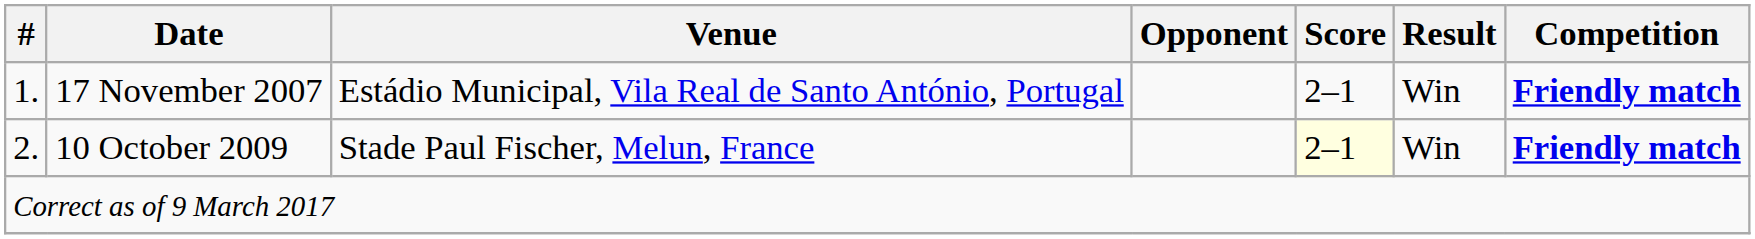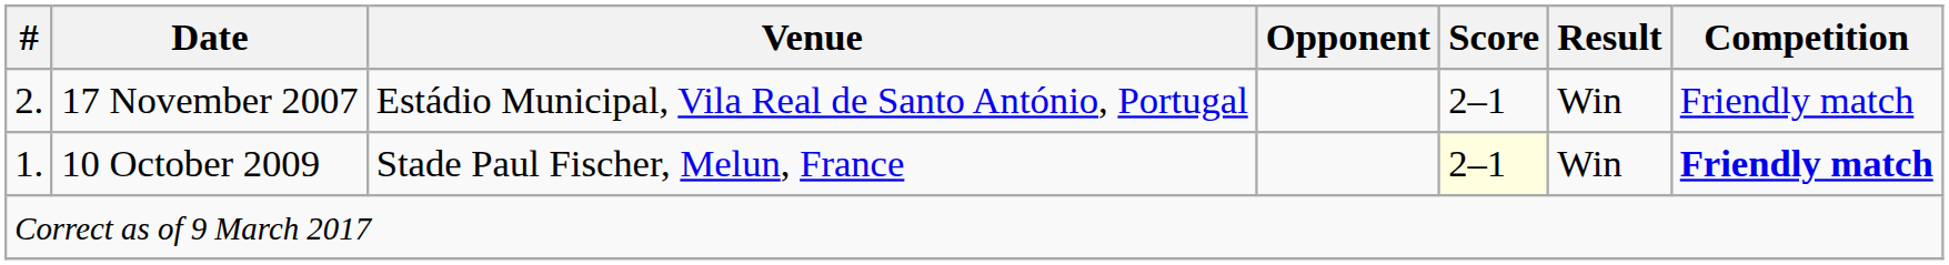 <table class="wikitable" style="font-size:95%;">
 <tr>
 <th>#</th>
 <th>Date</th>
 <th>Venue</th>
 <th>Opponent</th>
 <th>Score</th>
 <th>Result</th>
 <th>Competition</th>
 </tr>
 <tr>
-<td>1.</td>
+<td>2.</td>
 <td>17 November 2007</td>
 <td>Estádio Municipal, <a href='#'>Vila Real de Santo António</a>, <a href='#'>Portugal</a></td>
 <td></td>
 <td>2–1</td>
 <td>Win</td>
-<td><strong><a href='#'>Friendly match</a></strong></td>
+<td><a href='#'>Friendly match</a></td>
 </tr>
 <tr>
-<td>2.</td>
+<td>1.</td>
 <td>10 October 2009</td>
 <td>Stade Paul Fischer, <a href='#'>Melun</a>, <a href='#'>France</a></td>
 <td></td>
 <td style="background: lightyellow;">2–1</td>
 <td>Win</td>
 <td><strong><a href='#'>Friendly match</a></strong></td>
 </tr>
 <tr>
 <td colspan="12"><small><em>Correct as of 9 March 2017</em></small></td>
 </tr>
 <tr>
 </tr>
 </table>
